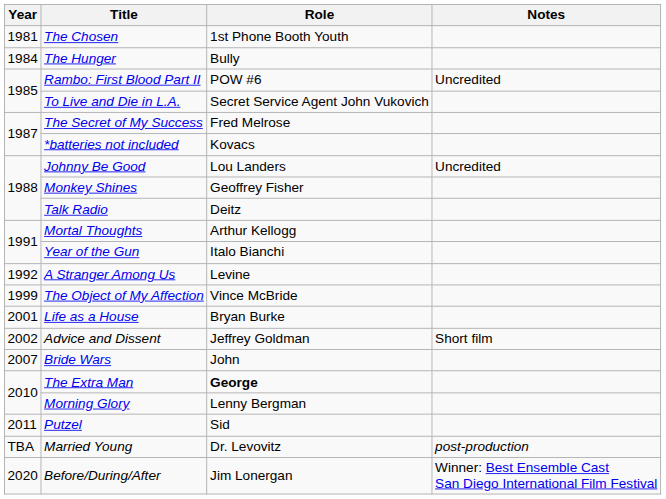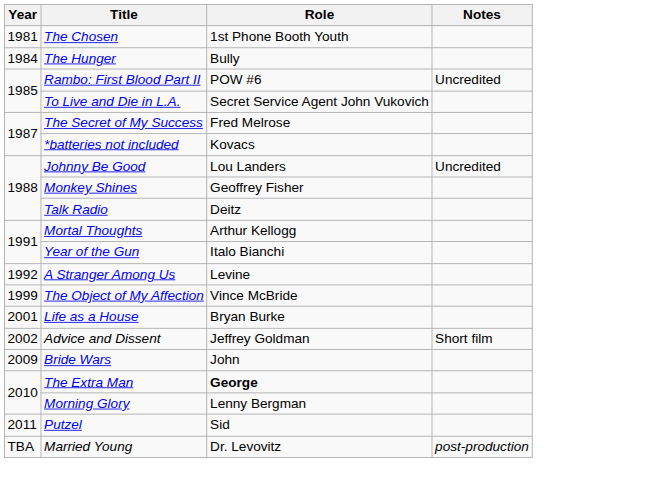 <table class="wikitable sortable">
 <tr>
 <th>Year</th>
 <th>Title</th>
 <th>Role</th>
 <th>Notes</th>
 </tr>
 <tr>
 <td>1981</td>
 <td><em><a href='#'>The Chosen</a></em></td>
 <td>1st Phone Booth Youth</td>
 <td></td>
 </tr>
 <tr>
 <td>1984</td>
 <td><em><a href='#'>The Hunger</a></em></td>
 <td>Bully</td>
 <td></td>
 </tr>
 <tr>
 <td rowspan="2">1985</td>
 <td><em><a href='#'>Rambo: First Blood Part II</a></em></td>
 <td>POW #6</td>
 <td>Uncredited</td>
 </tr>
 <tr>
 <td><em><a href='#'>To Live and Die in L.A.</a></em></td>
 <td>Secret Service Agent John Vukovich</td>
 <td></td>
 </tr>
 <tr>
 <td rowspan="2">1987</td>
 <td><em><a href='#'>The Secret of My Success</a></em></td>
 <td>Fred Melrose</td>
 <td></td>
 </tr>
 <tr>
 <td><em><a href='#'>*batteries not included</a></em></td>
 <td>Kovacs</td>
 <td></td>
 </tr>
 <tr>
 <td rowspan="3">1988</td>
 <td><em><a href='#'>Johnny Be Good</a></em></td>
 <td>Lou Landers</td>
 <td>Uncredited</td>
 </tr>
 <tr>
 <td><em><a href='#'>Monkey Shines</a></em></td>
 <td>Geoffrey Fisher</td>
 <td></td>
 </tr>
 <tr>
 <td><em><a href='#'>Talk Radio</a></em></td>
 <td>Deitz</td>
 <td></td>
 </tr>
 <tr>
 <td rowspan="2">1991</td>
 <td><em><a href='#'>Mortal Thoughts</a></em></td>
 <td>Arthur Kellogg</td>
 <td></td>
 </tr>
 <tr>
 <td><em><a href='#'>Year of the Gun</a></em></td>
 <td>Italo Bianchi</td>
 <td></td>
 </tr>
 <tr>
 <td>1992</td>
 <td><em><a href='#'>A Stranger Among Us</a></em></td>
 <td>Levine</td>
 <td></td>
 </tr>
 <tr>
 <td>1999</td>
 <td><em><a href='#'>The Object of My Affection</a></em></td>
 <td>Vince McBride</td>
 <td></td>
 </tr>
 <tr>
 <td>2001</td>
 <td><em><a href='#'>Life as a House</a></em></td>
 <td>Bryan Burke</td>
 <td></td>
 </tr>
 <tr>
 <td>2002</td>
 <td><em>Advice and Dissent</em></td>
 <td>Jeffrey Goldman</td>
 <td>Short film</td>
 </tr>
 <tr>
-<td>2007</td>
+<td>2009</td>
 <td><em><a href='#'>Bride Wars</a></em></td>
 <td>John</td>
 <td></td>
 </tr>
 <tr>
 <td rowspan="2">2010</td>
 <td><em><a href='#'>The Extra Man</a></em></td>
 <td><strong>George</strong></td>
 <td></td>
 </tr>
 <tr>
 <td><em><a href='#'>Morning Glory</a></em></td>
 <td>Lenny Bergman</td>
 <td></td>
 </tr>
 <tr>
 <td>2011</td>
 <td><em><a href='#'>Putzel</a></em></td>
 <td>Sid</td>
 <td></td>
 </tr>
 <tr>
 <td>TBA</td>
 <td><em>Married Young</em></td>
 <td>Dr. Levovitz</td>
 <td><em>post-production</em></td>
 </tr>
-<tr>
-<td>2020</td>
-<td><em>Before/During/After</em></td>
-<td>Jim Lonergan</td>
-<td>Winner: <a href='#'>Best Ensemble Cast</a><br><a href='#'>San Diego International Film Festival</a></td>
-</tr>
 </table>
